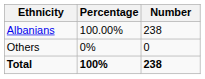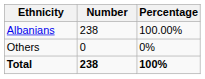 <table class="wikitable">
 <tr>
 <th width="100px">Ethnicity</th>
+<th width="80px">Number</th>
 <th width="80px">Percentage</th>
-<th width="80px">Number</th>
 </tr>
 <tr>
 <td><a href='#'>Albanians</a></td>
+<td>238</td>
 <td>100.00%</td>
-<td>238</td>
 </tr>
 <tr>
 <td>Others</td>
+<td>0</td>
 <td>0%</td>
-<td>0</td>
 </tr>
 <tr>
 <td><strong>Total</strong></td>
+<td><strong>238</strong></td>
 <td><strong>100%</strong></td>
-<td><strong>238</strong></td>
 </tr>
 </table>
